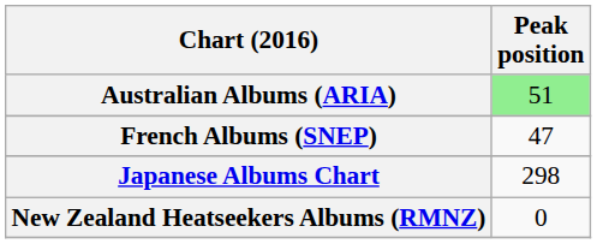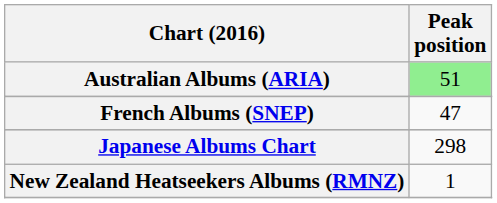 <table class="wikitable sortable plainrowheaders" style="text-align:center">
 <tr>
 <th scope="col">Chart (2016)</th>
 <th scope="col">Peak<br> position</th>
 </tr>
 <tr>
 <th scope="row">Australian Albums (<a href='#'>ARIA</a>)</th>
 <td style="background: lightgreen;">51</td>
 </tr>
 <tr>
 </tr>
 <tr>
 </tr>
 <tr>
 </tr>
 <tr>
 <th scope="row">French Albums (<a href='#'>SNEP</a>)</th>
 <td>47</td>
 </tr>
 <tr>
 </tr>
 <tr>
 </tr>
 <tr>
 <th scope="row"><a href='#'>Japanese Albums Chart</a></th>
 <td>298</td>
 </tr>
 <tr>
 <th scope="row">New Zealand Heatseekers Albums (<a href='#'>RMNZ</a>)</th>
-<td>0</td>
+<td>1</td>
 </tr>
 <tr>
 </tr>
 <tr>
 </tr>
 <tr>
 </tr>
 <tr>
 </tr>
 <tr>
 </tr>
 </table>
